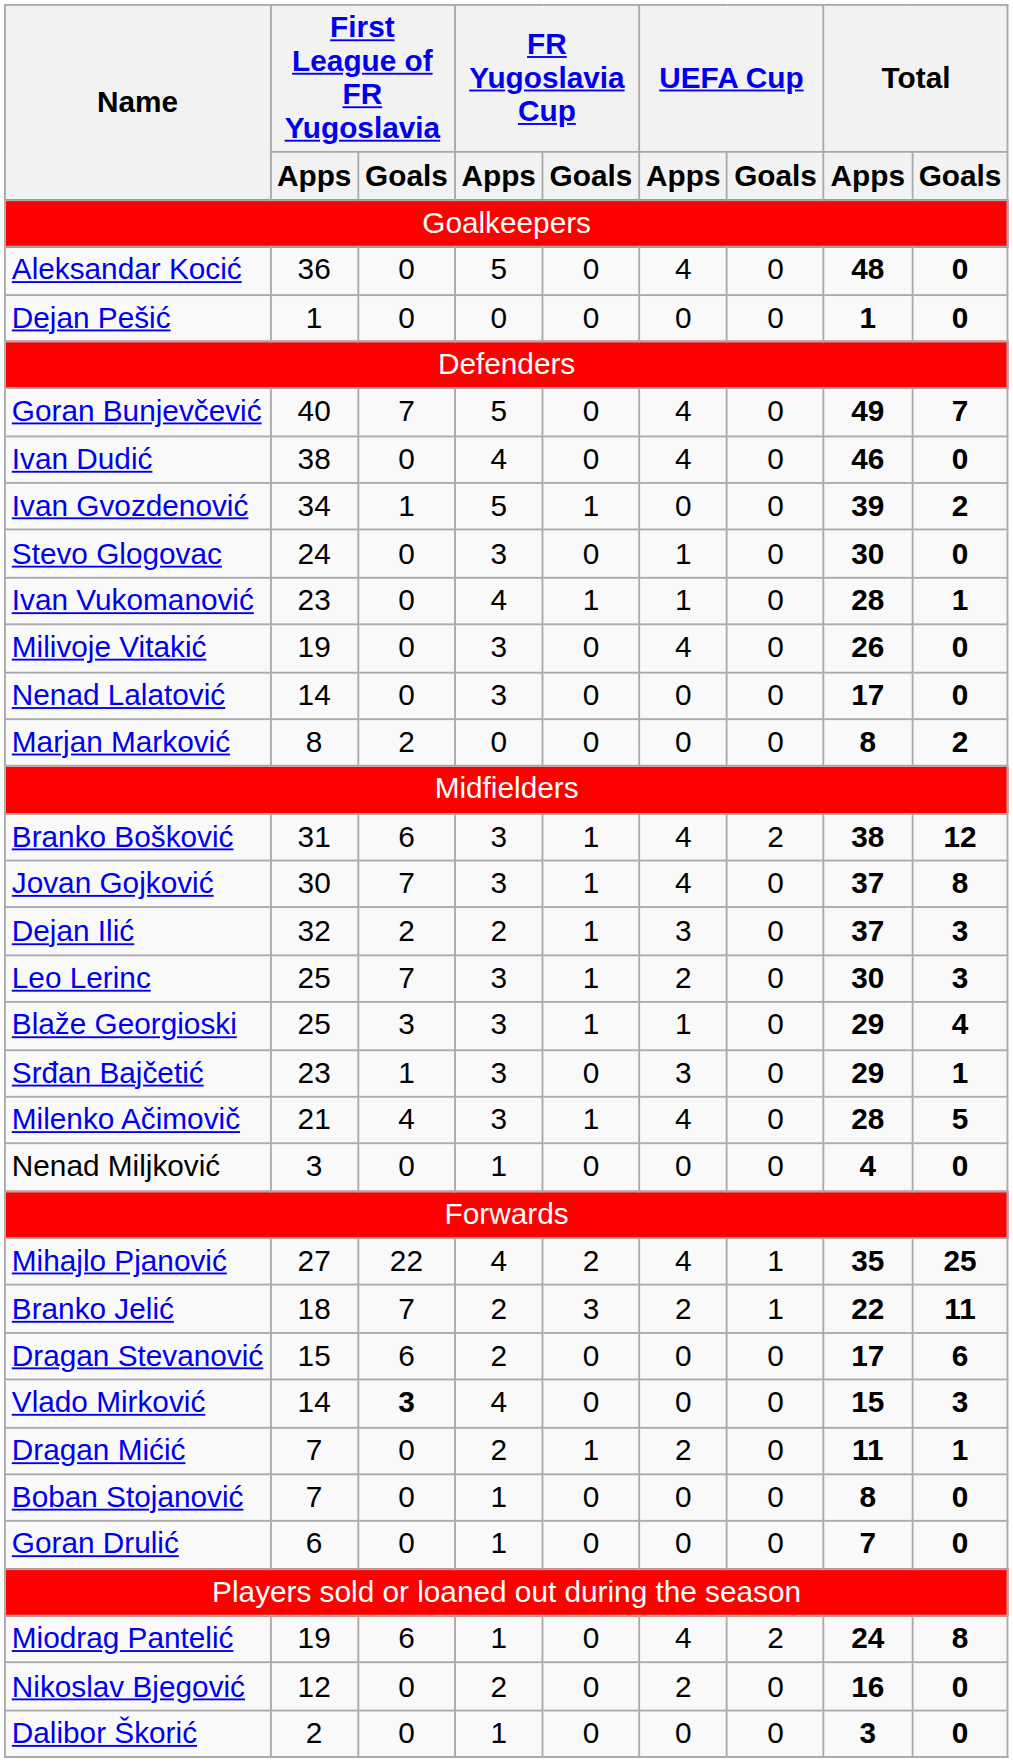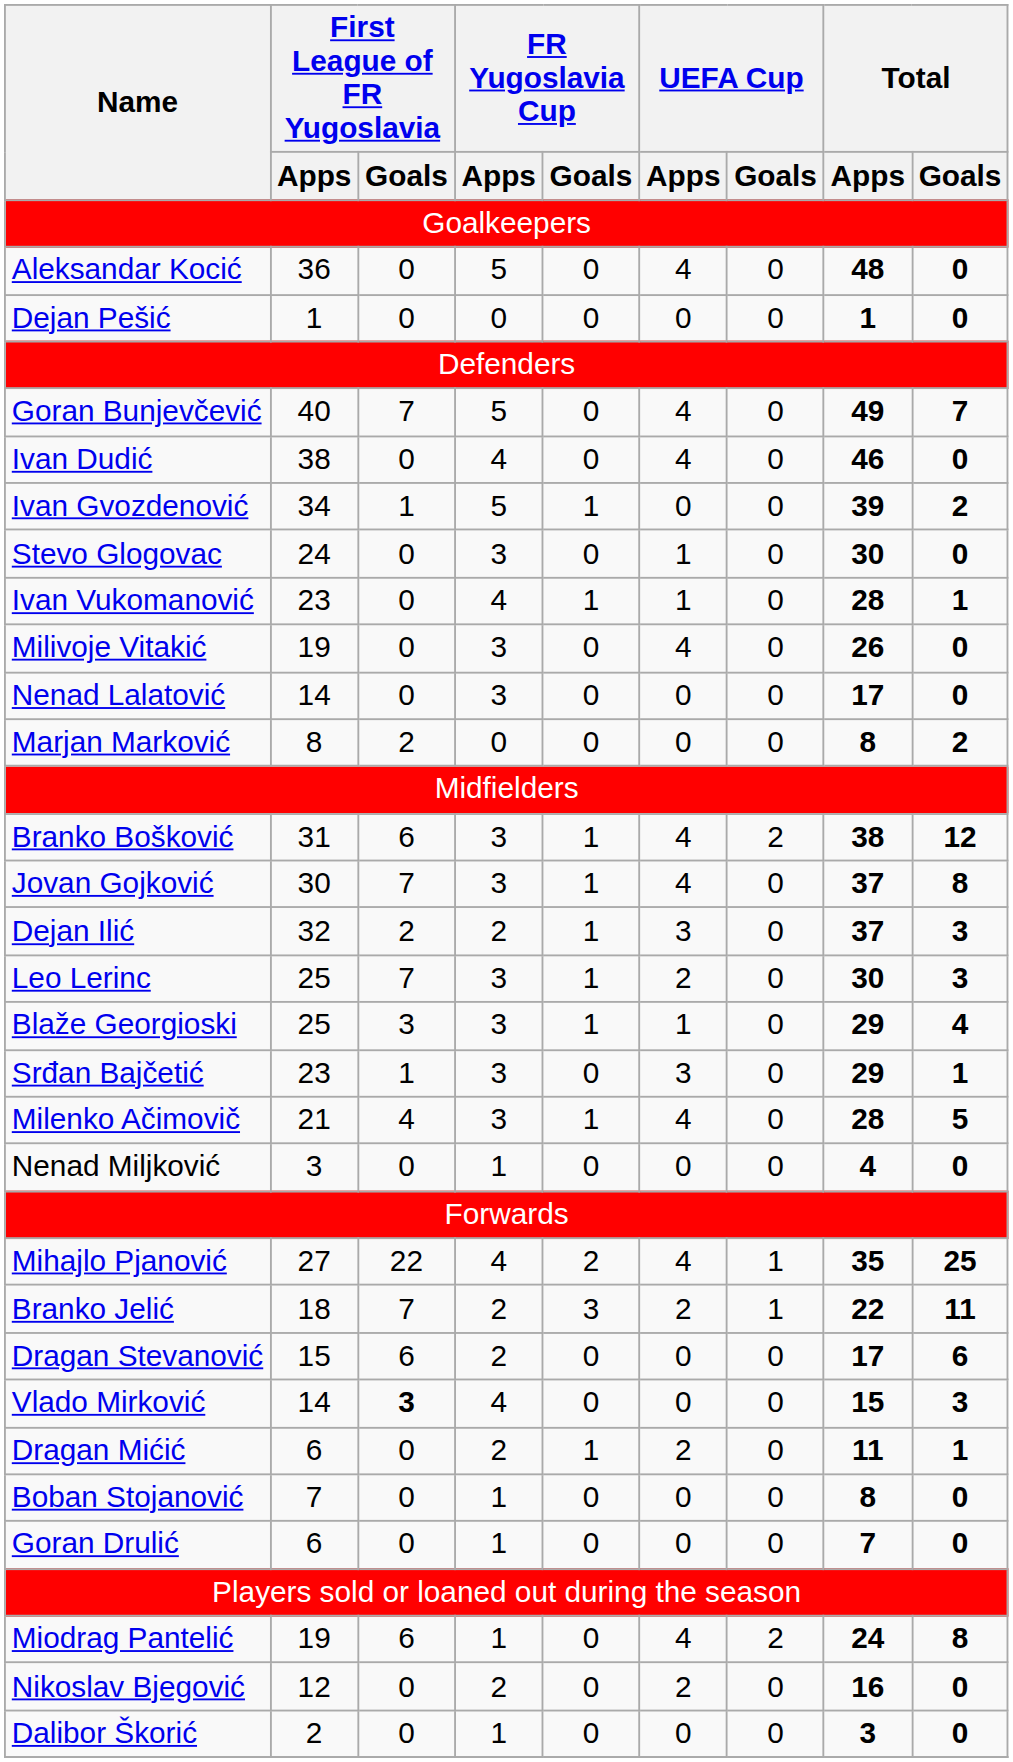 <table class="wikitable" style="text-align:center">
 <tr>
 <th rowspan="2">Name</th>
 <th colspan="2" width="85"><a href='#'>First League of FR Yugoslavia</a></th>
 <th colspan="2" width="85"><a href='#'>FR Yugoslavia Cup</a></th>
 <th colspan="2" width="85"><a href='#'>UEFA Cup</a></th>
 <th colspan="2" width="85">Total</th>
 </tr>
 <tr>
 <th>Apps</th>
 <th>Goals</th>
 <th>Apps</th>
 <th>Goals</th>
 <th>Apps</th>
 <th>Goals</th>
 <th>Apps</th>
 <th>Goals</th>
 </tr>
 <tr>
 <td style="background: red;color:white" align=center colspan="15">Goalkeepers</td>
 </tr>
 <tr>
 <td align="left"> <a href='#'>Aleksandar Kocić</a></td>
 <td>36</td>
 <td>0</td>
 <td>5</td>
 <td>0</td>
 <td>4</td>
 <td>0</td>
 <td><strong>48</strong></td>
 <td><strong>0</strong></td>
 </tr>
 <tr>
 <td align="left"> <a href='#'>Dejan Pešić</a></td>
 <td>1</td>
 <td>0</td>
 <td>0</td>
 <td>0</td>
 <td>0</td>
 <td>0</td>
 <td><strong>1</strong></td>
 <td><strong>0</strong></td>
 </tr>
 <tr>
 <td align=center colspan="15" style="background: red;color:white">Defenders</td>
 </tr>
 <tr>
 <td align="left"> <a href='#'>Goran Bunjevčević</a></td>
 <td>40</td>
 <td>7</td>
 <td>5</td>
 <td>0</td>
 <td>4</td>
 <td>0</td>
 <td><strong>49</strong></td>
 <td><strong>7</strong></td>
 </tr>
 <tr>
 <td align="left"> <a href='#'>Ivan Dudić</a></td>
 <td>38</td>
 <td>0</td>
 <td>4</td>
 <td>0</td>
 <td>4</td>
 <td>0</td>
 <td><strong>46</strong></td>
 <td><strong>0</strong></td>
 </tr>
 <tr>
 <td align="left"> <a href='#'>Ivan Gvozdenović</a></td>
 <td>34</td>
 <td>1</td>
 <td>5</td>
 <td>1</td>
 <td>0</td>
 <td>0</td>
 <td><strong>39</strong></td>
 <td><strong>2</strong></td>
 </tr>
 <tr>
 <td align="left"> <a href='#'>Stevo Glogovac</a></td>
 <td>24</td>
 <td>0</td>
 <td>3</td>
 <td>0</td>
 <td>1</td>
 <td>0</td>
 <td><strong>30</strong></td>
 <td><strong>0</strong></td>
 </tr>
 <tr>
 <td align="left"> <a href='#'>Ivan Vukomanović</a></td>
 <td>23</td>
 <td>0</td>
 <td>4</td>
 <td>1</td>
 <td>1</td>
 <td>0</td>
 <td><strong>28</strong></td>
 <td><strong>1</strong></td>
 </tr>
 <tr>
 <td align="left"> <a href='#'>Milivoje Vitakić</a></td>
 <td>19</td>
 <td>0</td>
 <td>3</td>
 <td>0</td>
 <td>4</td>
 <td>0</td>
 <td><strong>26</strong></td>
 <td><strong>0</strong></td>
 </tr>
 <tr>
 <td align="left"> <a href='#'>Nenad Lalatović</a></td>
 <td>14</td>
 <td>0</td>
 <td>3</td>
 <td>0</td>
 <td>0</td>
 <td>0</td>
 <td><strong>17</strong></td>
 <td><strong>0</strong></td>
 </tr>
 <tr>
 <td align="left"> <a href='#'>Marjan Marković</a></td>
 <td>8</td>
 <td>2</td>
 <td>0</td>
 <td>0</td>
 <td>0</td>
 <td>0</td>
 <td><strong>8</strong></td>
 <td><strong>2</strong></td>
 </tr>
 <tr>
 <td align=center colspan="15" style="background: red;color:white">Midfielders</td>
 </tr>
 <tr>
 <td align="left"> <a href='#'>Branko Bošković</a></td>
 <td>31</td>
 <td>6</td>
 <td>3</td>
 <td>1</td>
 <td>4</td>
 <td>2</td>
 <td><strong>38</strong></td>
 <td><strong>12</strong></td>
 </tr>
 <tr>
 <td align="left"> <a href='#'>Jovan Gojković</a></td>
 <td>30</td>
 <td>7</td>
 <td>3</td>
 <td>1</td>
 <td>4</td>
 <td>0</td>
 <td><strong>37</strong></td>
 <td><strong>8</strong></td>
 </tr>
 <tr>
 <td align="left"> <a href='#'>Dejan Ilić</a></td>
 <td>32</td>
 <td>2</td>
 <td>2</td>
 <td>1</td>
 <td>3</td>
 <td>0</td>
 <td><strong>37</strong></td>
 <td><strong>3</strong></td>
 </tr>
 <tr>
 <td align="left"> <a href='#'>Leo Lerinc</a></td>
 <td>25</td>
 <td>7</td>
 <td>3</td>
 <td>1</td>
 <td>2</td>
 <td>0</td>
 <td><strong>30</strong></td>
 <td><strong>3</strong></td>
 </tr>
 <tr>
 <td align="left"> <a href='#'>Blaže Georgioski</a></td>
 <td>25</td>
 <td>3</td>
 <td>3</td>
 <td>1</td>
 <td>1</td>
 <td>0</td>
 <td><strong>29</strong></td>
 <td><strong>4</strong></td>
 </tr>
 <tr>
 <td align="left"> <a href='#'>Srđan Bajčetić</a></td>
 <td>23</td>
 <td>1</td>
 <td>3</td>
 <td>0</td>
 <td>3</td>
 <td>0</td>
 <td><strong>29</strong></td>
 <td><strong>1</strong></td>
 </tr>
 <tr>
 <td align="left"> <a href='#'>Milenko Ačimovič</a></td>
 <td>21</td>
 <td>4</td>
 <td>3</td>
 <td>1</td>
 <td>4</td>
 <td>0</td>
 <td><strong>28</strong></td>
 <td><strong>5</strong></td>
 </tr>
 <tr>
 <td align="left"> Nenad Miljković</td>
 <td>3</td>
 <td>0</td>
 <td>1</td>
 <td>0</td>
 <td>0</td>
 <td>0</td>
 <td><strong>4</strong></td>
 <td><strong>0</strong></td>
 </tr>
 <tr>
 <td align=center colspan="15" style="background: red;color:white">Forwards</td>
 </tr>
 <tr>
 <td align="left"> <a href='#'>Mihajlo Pjanović</a></td>
 <td>27</td>
 <td>22</td>
 <td>4</td>
 <td>2</td>
 <td>4</td>
 <td>1</td>
 <td><strong>35</strong></td>
 <td><strong>25</strong></td>
 </tr>
 <tr>
 <td align="left"> <a href='#'>Branko Jelić</a></td>
 <td>18</td>
 <td>7</td>
 <td>2</td>
 <td>3</td>
 <td>2</td>
 <td>1</td>
 <td><strong>22</strong></td>
 <td><strong>11</strong></td>
 </tr>
 <tr>
 <td align="left"> <a href='#'>Dragan Stevanović</a></td>
 <td>15</td>
 <td>6</td>
 <td>2</td>
 <td>0</td>
 <td>0</td>
 <td>0</td>
 <td><strong>17</strong></td>
 <td><strong>6</strong></td>
 </tr>
 <tr>
 <td align="left"> <a href='#'>Vlado Mirković</a></td>
 <td>14</td>
 <td><strong>3</strong></td>
 <td>4</td>
 <td>0</td>
 <td>0</td>
 <td>0</td>
 <td><strong>15</strong></td>
 <td><strong>3</strong></td>
 </tr>
 <tr>
 <td align="left"> <a href='#'>Dragan Mićić</a></td>
-<td>7</td>
+<td>6</td>
 <td>0</td>
 <td>2</td>
 <td>1</td>
 <td>2</td>
 <td>0</td>
 <td><strong>11</strong></td>
 <td><strong>1</strong></td>
 </tr>
 <tr>
 <td align="left"> <a href='#'>Boban Stojanović</a></td>
 <td>7</td>
 <td>0</td>
 <td>1</td>
 <td>0</td>
 <td>0</td>
 <td>0</td>
 <td><strong>8</strong></td>
 <td><strong>0</strong></td>
 </tr>
 <tr>
 <td align="left"> <a href='#'>Goran Drulić</a></td>
 <td>6</td>
 <td>0</td>
 <td>1</td>
 <td>0</td>
 <td>0</td>
 <td>0</td>
 <td><strong>7</strong></td>
 <td><strong>0</strong></td>
 </tr>
 <tr>
 <td align=center colspan="15" style="background: red;color:white">Players sold or loaned out during the season</td>
 </tr>
 <tr>
 <td align="left"> <a href='#'>Miodrag Pantelić</a></td>
 <td>19</td>
 <td>6</td>
 <td>1</td>
 <td>0</td>
 <td>4</td>
 <td>2</td>
 <td><strong>24</strong></td>
 <td><strong>8</strong></td>
 </tr>
 <tr>
 <td align="left"> <a href='#'>Nikoslav Bjegović</a></td>
 <td>12</td>
 <td>0</td>
 <td>2</td>
 <td>0</td>
 <td>2</td>
 <td>0</td>
 <td><strong>16</strong></td>
 <td><strong>0</strong></td>
 </tr>
 <tr>
 <td align="left"> <a href='#'>Dalibor Škorić</a></td>
 <td>2</td>
 <td>0</td>
 <td>1</td>
 <td>0</td>
 <td>0</td>
 <td>0</td>
 <td><strong>3</strong></td>
 <td><strong>0</strong></td>
 </tr>
 <tr>
 </tr>
 </table>
